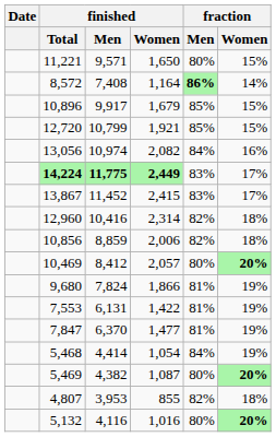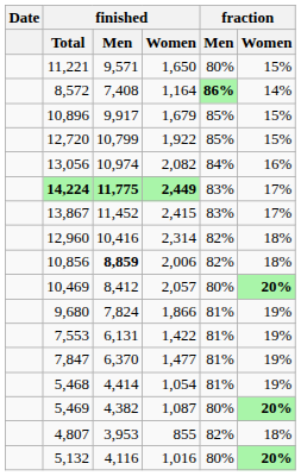 <table class="wikitable sortable">
 <tr style="background: #efefef;">
 <th>Date</th>
 <th colspan="3">finished</th>
 <th colspan="2">fraction</th>
 </tr>
 <tr>
 <th></th>
 <th>Total</th>
 <th>Men</th>
 <th>Women</th>
 <th>Men</th>
 <th>Women</th>
 </tr>
 <tr>
 <td align=right></td>
 <td align=right>11,221</td>
 <td align=right>9,571</td>
 <td align=right>1,650</td>
 <td align=right>80%</td>
 <td align=right>15%</td>
 </tr>
 <tr>
 <td align=right></td>
 <td align=right>8,572</td>
 <td align=right>7,408</td>
 <td align=right>1,164</td>
 <td align=right bgcolor=#A9F5A9><strong>86%</strong></td>
 <td align=right>14%</td>
 </tr>
 <tr>
 <td align=right></td>
 <td align=right>10,896</td>
 <td align=right>9,917</td>
 <td align=right>1,679</td>
 <td align=right>85%</td>
 <td align=right>15%</td>
 </tr>
 <tr>
 <td align=right></td>
 <td align=right>12,720</td>
 <td align=right>10,799</td>
-<td align=right>1,921</td>
+<td align=right>1,922</td>
 <td align=right>85%</td>
 <td align=right>15%</td>
 </tr>
 <tr>
 <td align=right></td>
 <td align=right>13,056</td>
 <td align=right>10,974</td>
 <td align=right>2,082</td>
 <td align=right>84%</td>
 <td align=right>16%</td>
 </tr>
 <tr>
 <td align=right></td>
 <td align=right bgcolor=#A9F5A9><strong>14,224</strong></td>
 <td align=right bgcolor=#A9F5A9><strong>11,775</strong></td>
 <td align=right bgcolor=#A9F5A9><strong>2,449</strong></td>
 <td align=right>83%</td>
 <td align=right>17%</td>
 </tr>
 <tr>
 <td align=right></td>
 <td align=right>13,867</td>
 <td align=right>11,452</td>
 <td align=right>2,415</td>
 <td align=right>83%</td>
 <td align=right>17%</td>
 </tr>
 <tr>
 <td align=right></td>
 <td align=right>12,960</td>
 <td align=right>10,416</td>
 <td align=right>2,314</td>
 <td align=right>82%</td>
 <td align=right>18%</td>
 </tr>
 <tr>
 <td align=right></td>
 <td align=right>10,856</td>
-<td align=right>8,859</td>
+<td align=right><strong>8,859</strong></td>
 <td align=right>2,006</td>
 <td align=right>82%</td>
 <td align=right>18%</td>
 </tr>
 <tr>
 <td align=right></td>
 <td align=right>10,469</td>
 <td align=right>8,412</td>
 <td align=right>2,057</td>
 <td align=right>80%</td>
 <td align=right bgcolor=#A9F5A9><strong>20%</strong></td>
 </tr>
 <tr>
 <td align=right></td>
 <td align=right>9,680</td>
 <td align=right>7,824</td>
 <td align=right>1,866</td>
 <td align=right>81%</td>
 <td align=right>19%</td>
 </tr>
 <tr>
 <td align=right></td>
 <td align=right>7,553</td>
 <td align=right>6,131</td>
 <td align=right>1,422</td>
 <td align=right>81%</td>
 <td align=right>19%</td>
 </tr>
 <tr>
 <td align=right></td>
 <td align=right>7,847</td>
 <td align=right>6,370</td>
 <td align=right>1,477</td>
 <td align=right>81%</td>
 <td align=right>19%</td>
 </tr>
 <tr>
 <td align=right></td>
 <td align=right>5,468</td>
 <td align=right>4,414</td>
 <td align=right>1,054</td>
-<td align=right>84%</td>
+<td align=right>81%</td>
 <td align=right>19%</td>
 </tr>
 <tr>
 <td align=right></td>
 <td align=right>5,469</td>
 <td align=right>4,382</td>
 <td align=right>1,087</td>
 <td align=right>80%</td>
 <td align=right bgcolor=#A9F5A9><strong>20%</strong></td>
 </tr>
 <tr>
 <td align=right></td>
 <td align=right>4,807</td>
 <td align=right>3,953</td>
 <td align=right>855</td>
 <td align=right>82%</td>
 <td align=right>18%</td>
 </tr>
 <tr>
 <td align=right></td>
 <td align=right>5,132</td>
 <td align=right>4,116</td>
 <td align=right>1,016</td>
 <td align=right>80%</td>
 <td align=right bgcolor=#A9F5A9><strong>20%</strong></td>
 </tr>
 </table>
